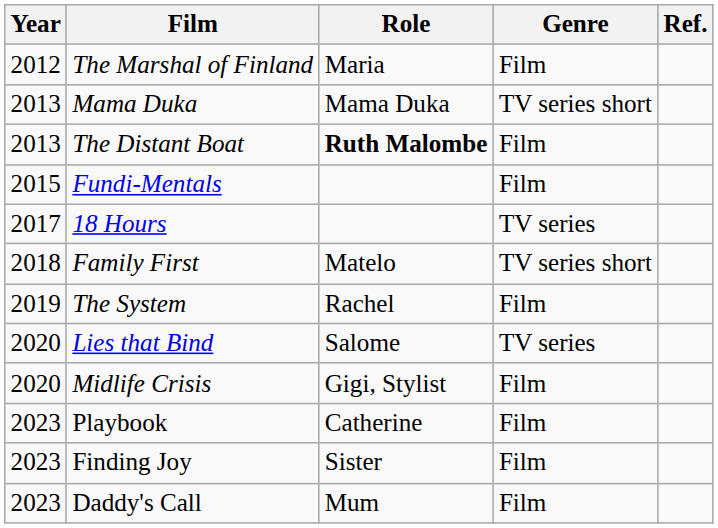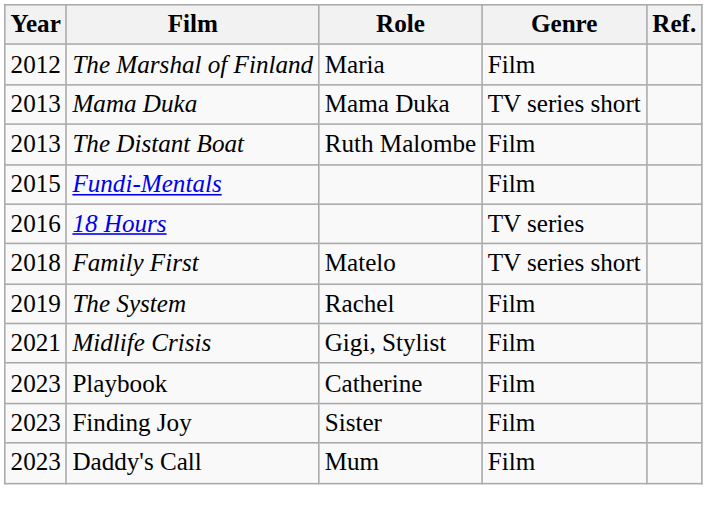 <table class="wikitable">
 <tr>
 <th>Year</th>
 <th>Film</th>
 <th>Role</th>
 <th>Genre</th>
 <th>Ref.</th>
 </tr>
 <tr>
 <td>2012</td>
 <td><em>The Marshal of Finland</em></td>
 <td>Maria</td>
 <td>Film</td>
 <td></td>
 </tr>
 <tr>
 <td>2013</td>
 <td><em>Mama Duka</em></td>
 <td>Mama Duka</td>
 <td>TV series short</td>
 <td></td>
 </tr>
 <tr>
 <td>2013</td>
 <td><em>The Distant Boat</em></td>
-<td><strong>Ruth Malombe</strong></td>
+<td>Ruth Malombe</td>
 <td>Film</td>
 <td></td>
 </tr>
 <tr>
 <td>2015</td>
 <td><em><a href='#'>Fundi-Mentals</a></em></td>
 <td></td>
 <td>Film</td>
 <td></td>
 </tr>
 <tr>
-<td>2017</td>
+<td>2016</td>
 <td><em><a href='#'>18 Hours</a></em></td>
 <td></td>
 <td>TV series</td>
 <td></td>
 </tr>
 <tr>
 <td>2018</td>
 <td><em>Family First</em></td>
 <td>Matelo</td>
 <td>TV series short</td>
 <td></td>
 </tr>
 <tr>
 <td>2019</td>
 <td><em>The System</em></td>
 <td>Rachel</td>
 <td>Film</td>
 <td></td>
 </tr>
 <tr>
-<td>2020</td>
-<td><em><a href='#'>Lies that Bind</a></em></td>
-<td>Salome</td>
-<td>TV series</td>
-<td></td>
-</tr>
-<tr>
-<td>2020</td>
+<td>2021</td>
 <td><em>Midlife Crisis</em></td>
 <td>Gigi, Stylist</td>
 <td>Film</td>
 <td></td>
 </tr>
 <tr>
 <td>2023</td>
 <td>Playbook</td>
 <td>Catherine</td>
 <td>Film</td>
 <td><strong><em></em></strong></td>
 </tr>
 <tr>
 <td>2023</td>
 <td>Finding Joy</td>
 <td>Sister</td>
 <td>Film</td>
 <td><strong><em></em></strong></td>
 </tr>
 <tr>
 <td>2023</td>
 <td>Daddy's Call</td>
 <td>Mum</td>
 <td>Film</td>
 <td><strong><em></em></strong></td>
 </tr>
 </table>
